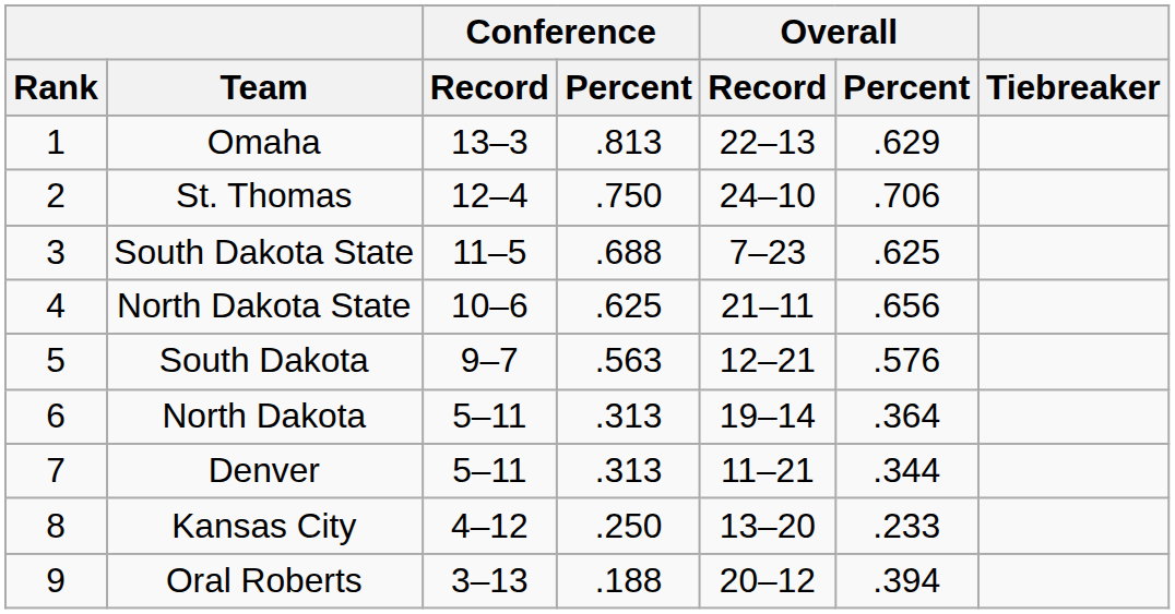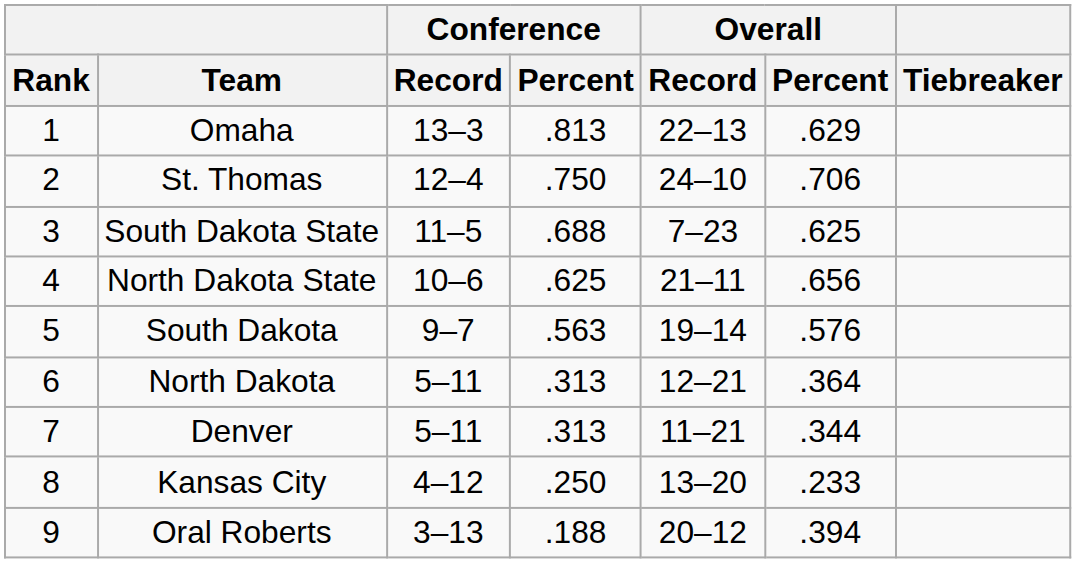 <table class="wikitable sortable" style="text-align:center">
 <tr>
 <th colspan="2"></th>
 <th colspan="2">Conference</th>
 <th colspan="2">Overall</th>
 <th></th>
 </tr>
 <tr>
 <th>Rank</th>
 <th>Team</th>
 <th>Record</th>
 <th>Percent</th>
 <th>Record</th>
 <th>Percent</th>
 <th>Tiebreaker</th>
 </tr>
 <tr>
 <td>1</td>
 <td>Omaha</td>
 <td>13–3</td>
 <td>.813</td>
 <td>22–13</td>
 <td>.629</td>
 <td></td>
 </tr>
 <tr>
 <td>2</td>
 <td>St. Thomas</td>
 <td>12–4</td>
 <td>.750</td>
 <td>24–10</td>
 <td>.706</td>
 <td></td>
 </tr>
 <tr>
 <td>3</td>
 <td>South Dakota State</td>
 <td>11–5</td>
 <td>.688</td>
 <td>7–23</td>
 <td>.625</td>
 <td></td>
 </tr>
 <tr>
 <td>4</td>
 <td>North Dakota State</td>
 <td>10–6</td>
 <td>.625</td>
 <td>21–11</td>
 <td>.656</td>
 <td></td>
 </tr>
 <tr>
 <td>5</td>
 <td>South Dakota</td>
 <td>9–7</td>
 <td>.563</td>
-<td>12–21</td>
+<td>19–14</td>
 <td>.576</td>
 <td></td>
 </tr>
 <tr>
 <td>6</td>
 <td>North Dakota</td>
 <td>5–11</td>
 <td>.313</td>
-<td>19–14</td>
+<td>12–21</td>
 <td>.364</td>
 <td></td>
 </tr>
 <tr>
 <td>7</td>
 <td>Denver</td>
 <td>5–11</td>
 <td>.313</td>
 <td>11–21</td>
 <td>.344</td>
 <td></td>
 </tr>
 <tr>
 <td>8</td>
 <td>Kansas City</td>
 <td>4–12</td>
 <td>.250</td>
 <td>13–20</td>
 <td>.233</td>
 <td></td>
 </tr>
 <tr>
 <td>9</td>
 <td>Oral Roberts</td>
 <td>3–13</td>
 <td>.188</td>
 <td>20–12</td>
 <td>.394</td>
 <td></td>
 </tr>
 </table>
